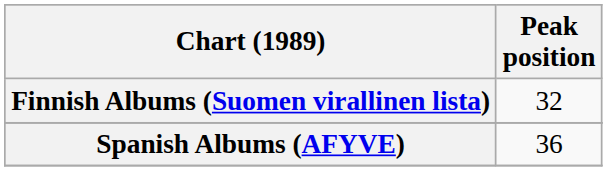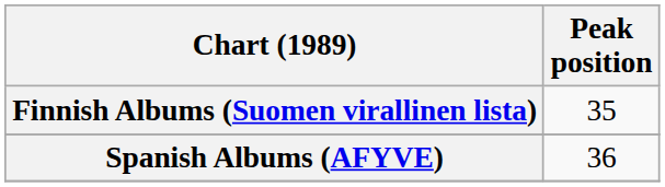 <table class="wikitable sortable plainrowheaders" style="text-align:center">
 <tr>
 <th scope="col">Chart (1989)</th>
 <th scope="col">Peak<br>position</th>
 </tr>
 <tr>
 <th scope="row">Finnish Albums (<a href='#'>Suomen virallinen lista</a>)</th>
-<td>32</td>
+<td>35</td>
 </tr>
 <tr>
 </tr>
 <tr>
 <th scope="row">Spanish Albums (<a href='#'>AFYVE</a>)</th>
 <td>36</td>
 </tr>
 <tr>
 </tr>
 </table>
